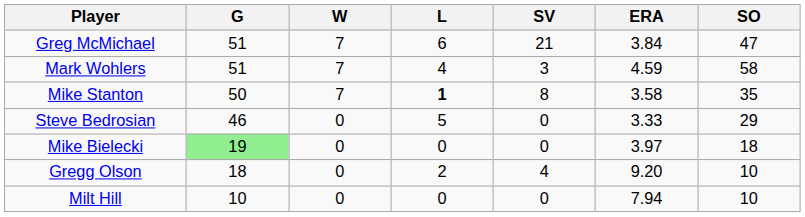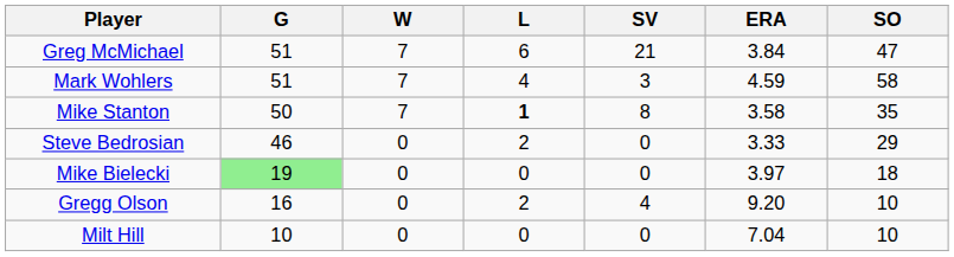 <table class="wikitable sortable">
 <tr>
 <th bgcolor="#DDDDFF" width="16%">Player</th>
 <th bgcolor="#DDDDFF" width="9%">G</th>
 <th bgcolor="#DDDDFF" width="9%">W</th>
 <th bgcolor="#DDDDFF" width="9%">L</th>
 <th bgcolor="#DDDDFF" width="9%">SV</th>
 <th bgcolor="#DDDDFF" width="9%">ERA</th>
 <th bgcolor="#DDDDFF" width="9%">SO</th>
 </tr>
 <tr align=center>
 <td><a href='#'>Greg McMichael</a></td>
 <td>51</td>
 <td>7</td>
 <td>6</td>
 <td>21</td>
 <td>3.84</td>
 <td>47</td>
 </tr>
 <tr align=center>
 <td><a href='#'>Mark Wohlers</a></td>
 <td>51</td>
 <td>7</td>
 <td>4</td>
 <td>3</td>
 <td>4.59</td>
 <td>58</td>
 </tr>
 <tr align=center>
 <td><a href='#'>Mike Stanton</a></td>
 <td>50</td>
 <td>7</td>
 <td><strong>1</strong></td>
 <td>8</td>
 <td>3.58</td>
 <td>35</td>
 </tr>
 <tr align=center>
 <td><a href='#'>Steve Bedrosian</a></td>
 <td>46</td>
 <td>0</td>
-<td>5</td>
+<td>2</td>
 <td>0</td>
 <td>3.33</td>
 <td>29</td>
 </tr>
 <tr align=center>
 <td><a href='#'>Mike Bielecki</a></td>
 <td style="background: lightgreen;">19</td>
 <td>0</td>
 <td>0</td>
 <td>0</td>
 <td>3.97</td>
 <td>18</td>
 </tr>
 <tr align=center>
 <td><a href='#'>Gregg Olson</a></td>
-<td>18</td>
+<td>16</td>
 <td>0</td>
 <td>2</td>
 <td>4</td>
 <td>9.20</td>
 <td>10</td>
 </tr>
 <tr align=center>
 <td><a href='#'>Milt Hill</a></td>
 <td>10</td>
 <td>0</td>
 <td>0</td>
 <td>0</td>
-<td>7.94</td>
+<td>7.04</td>
 <td>10</td>
 </tr>
 </table>
